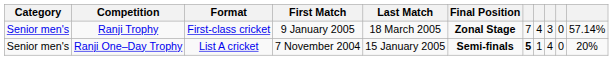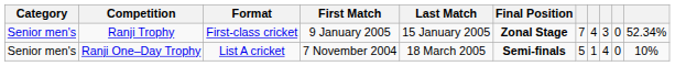 <table class="wikitable sortable" style="text-align: center;">
 <tr>
 <th class="unsortable">Category</th>
 <th>Competition</th>
 <th>Format</th>
 <th>First Match</th>
 <th>Last Match</th>
 <th>Final Position</th>
 <th></th>
 <th></th>
 <th></th>
 <th></th>
 <th></th>
 </tr>
 <tr>
 <td><a href='#'>Senior men's</a></td>
 <td><a href='#'>Ranji Trophy</a></td>
 <td><a href='#'>First-class cricket</a></td>
 <td>9 January 2005</td>
-<td>18 March 2005</td>
+<td>15 January 2005</td>
 <td><strong>Zonal Stage</strong></td>
 <td>7</td>
 <td>4</td>
 <td>3</td>
 <td>0</td>
-<td>57.14%</td>
+<td>52.34%</td>
 </tr>
 <tr>
 <td>Senior men's</td>
 <td><a href='#'>Ranji One–Day Trophy</a></td>
 <td><a href='#'>List A cricket</a></td>
 <td>7 November 2004</td>
-<td>15 January 2005</td>
+<td>18 March 2005</td>
 <td><strong>Semi-finals</strong></td>
-<td><strong>5</strong></td>
+<td>5</td>
 <td>1</td>
 <td>4</td>
 <td>0</td>
-<td>20%</td>
+<td>10%</td>
 </tr>
 </table>
